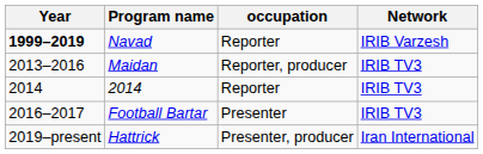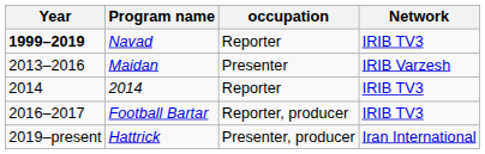 <table class="wikitable">
 <tr>
 <th>Year</th>
 <th>Program name</th>
 <th>occupation</th>
 <th>Network</th>
 </tr>
 <tr>
 <td><strong>1999–2019</strong></td>
 <td><em><a href='#'>Navad</a></em></td>
 <td>Reporter</td>
-<td><a href='#'>IRIB Varzesh</a></td>
+<td><a href='#'>IRIB TV3</a></td>
 </tr>
 <tr>
 <td>2013–2016</td>
 <td><em><a href='#'>Maidan</a></em></td>
-<td>Reporter, producer</td>
-<td><a href='#'>IRIB TV3</a></td>
+<td>Presenter</td>
+<td><a href='#'>IRIB Varzesh</a></td>
 </tr>
 <tr>
 <td>2014</td>
 <td><em>2014</em></td>
 <td>Reporter</td>
 <td><a href='#'>IRIB TV3</a></td>
 </tr>
 <tr>
 <td>2016–2017</td>
 <td><em><a href='#'>Football Bartar</a></em></td>
-<td>Presenter</td>
+<td>Reporter, producer</td>
 <td><a href='#'>IRIB TV3</a></td>
 </tr>
 <tr>
 <td>2019–present</td>
 <td><em><a href='#'>Hattrick</a></em></td>
 <td>Presenter, producer</td>
 <td><a href='#'>Iran International</a></td>
 </tr>
 </table>
